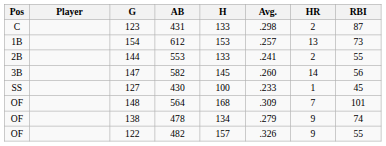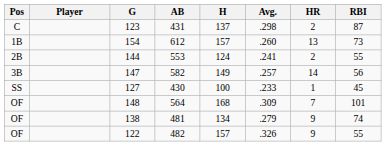 <table class="wikitable sortable">
 <tr>
 <th bgcolor="#DDDDFF" width="5%">Pos</th>
 <th bgcolor="#DDDDFF" width="16%">Player</th>
 <th bgcolor="#DDDDFF" width="9%">G</th>
 <th bgcolor="#DDDDFF" width="9%">AB</th>
 <th bgcolor="#DDDDFF" width="9%">H</th>
 <th bgcolor="#DDDDFF" width="9%">Avg.</th>
 <th bgcolor="#DDDDFF" width="9%">HR</th>
 <th bgcolor="#DDDDFF" width="9%">RBI</th>
 </tr>
 <tr align="center">
 <td>C</td>
 <td></td>
 <td>123</td>
 <td>431</td>
-<td>133</td>
+<td>137</td>
 <td>.298</td>
 <td>2</td>
 <td>87</td>
 </tr>
 <tr align="center">
 <td>1B</td>
 <td></td>
 <td>154</td>
 <td>612</td>
-<td>153</td>
-<td>.257</td>
+<td>157</td>
+<td>.260</td>
 <td>13</td>
 <td>73</td>
 </tr>
 <tr align="center">
 <td>2B</td>
 <td></td>
 <td>144</td>
 <td>553</td>
-<td>133</td>
+<td>124</td>
 <td>.241</td>
 <td>2</td>
 <td>55</td>
 </tr>
 <tr align="center">
 <td>3B</td>
 <td></td>
 <td>147</td>
 <td>582</td>
-<td>145</td>
-<td>.260</td>
+<td>149</td>
+<td>.257</td>
 <td>14</td>
 <td>56</td>
 </tr>
 <tr align="center">
 <td>SS</td>
 <td></td>
 <td>127</td>
 <td>430</td>
 <td>100</td>
 <td>.233</td>
 <td>1</td>
 <td>45</td>
 </tr>
 <tr align="center">
 <td>OF</td>
 <td></td>
 <td>148</td>
 <td>564</td>
 <td>168</td>
 <td>.309</td>
 <td>7</td>
 <td>101</td>
 </tr>
 <tr align="center">
 <td>OF</td>
 <td></td>
 <td>138</td>
-<td>478</td>
+<td>481</td>
 <td>134</td>
 <td>.279</td>
 <td>9</td>
 <td>74</td>
 </tr>
 <tr align="center">
 <td>OF</td>
 <td></td>
 <td>122</td>
 <td>482</td>
 <td>157</td>
 <td>.326</td>
 <td>9</td>
 <td>55</td>
 </tr>
 </table>
